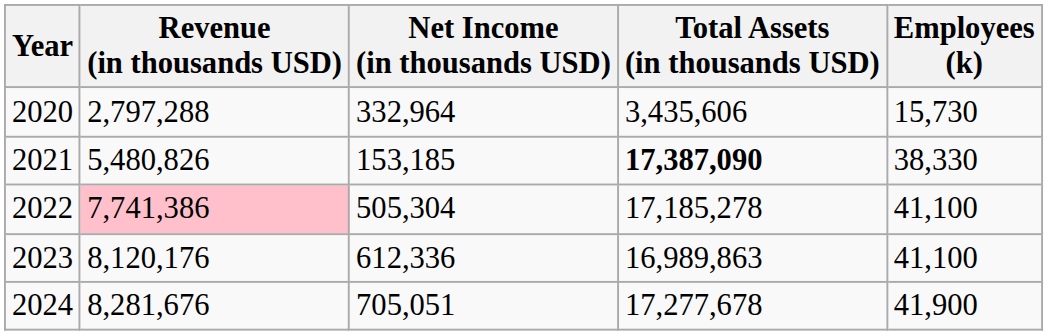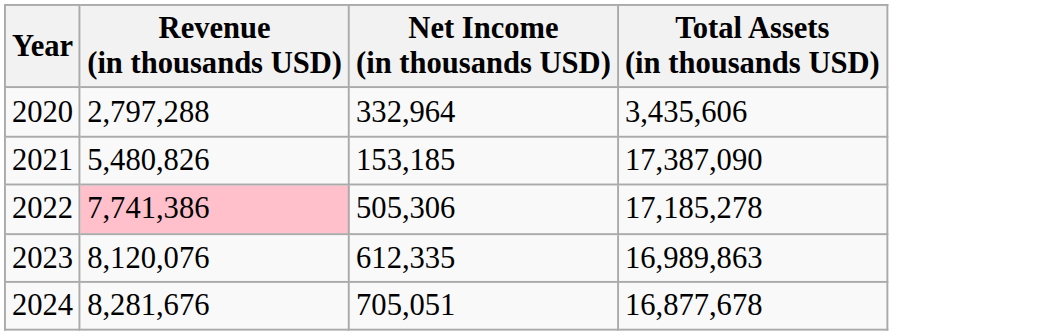 <table class="wikitable">
 <tr>
 <th>Year</th>
 <th>Revenue <br>(in thousands USD)</th>
 <th>Net Income <br>(in thousands USD)</th>
 <th>Total Assets <br>(in thousands USD)</th>
-<th>Employees <br>(k)</th>
 </tr>
 <tr>
 <td>2020</td>
 <td>2,797,288</td>
 <td>332,964</td>
 <td>3,435,606</td>
-<td>15,730</td>
 </tr>
 <tr>
 <td>2021</td>
 <td>5,480,826</td>
 <td>153,185</td>
-<td><strong>17,387,090</strong></td>
-<td>38,330</td>
+<td>17,387,090</td>
 </tr>
 <tr>
 <td>2022</td>
 <td style="background: pink;">7,741,386</td>
-<td>505,304</td>
+<td>505,306</td>
 <td>17,185,278</td>
-<td>41,100</td>
 </tr>
 <tr>
 <td>2023</td>
-<td>8,120,176</td>
-<td>612,336</td>
+<td>8,120,076</td>
+<td>612,335</td>
 <td>16,989,863</td>
-<td>41,100</td>
 </tr>
 <tr>
 <td>2024</td>
 <td>8,281,676</td>
 <td>705,051</td>
-<td>17,277,678</td>
-<td>41,900</td>
+<td>16,877,678</td>
 </tr>
 </table>
